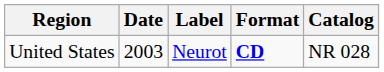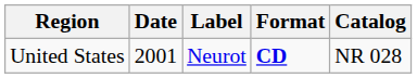 <table class="wikitable">
 <tr>
 <th>Region</th>
 <th>Date</th>
 <th>Label</th>
 <th>Format</th>
 <th>Catalog</th>
 </tr>
 <tr>
 <td>United States</td>
-<td>2003</td>
+<td>2001</td>
 <td><a href='#'>Neurot</a></td>
 <td><strong><a href='#'>CD</a></strong></td>
 <td>NR 028</td>
 </tr>
 </table>
